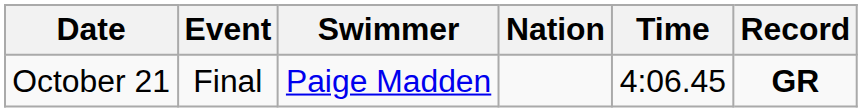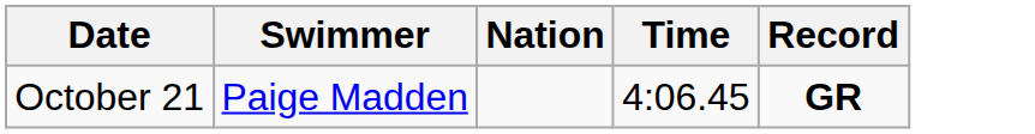 <table class="wikitable sortable" style="text-align:center">
 <tr>
 <th>Date</th>
-<th>Event</th>
 <th>Swimmer</th>
 <th>Nation</th>
 <th>Time</th>
 <th>Record</th>
 </tr>
 <tr>
 <td>October 21</td>
-<td>Final</td>
 <td align="left"><a href='#'>Paige Madden</a></td>
 <td align="left"></td>
 <td>4:06.45</td>
 <td><strong>GR</strong></td>
 </tr>
 </table>
